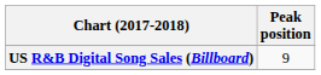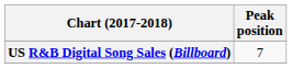 <table class="wikitable sortable plainrowheaders" style="text-align:center">
 <tr>
 <th scope="col">Chart (2017-2018)</th>
 <th scope="col">Peak<br>position</th>
 </tr>
 <tr>
 </tr>
 <tr>
 </tr>
 <tr>
 </tr>
 <tr>
 <th scope="row">US <a href='#'>R&B Digital Song Sales</a> (<em><a href='#'>Billboard</a></em>)</th>
-<td style="text-align:center;">9</td>
+<td style="text-align:center;">7</td>
 </tr>
 <tr>
 </tr>
 </table>
